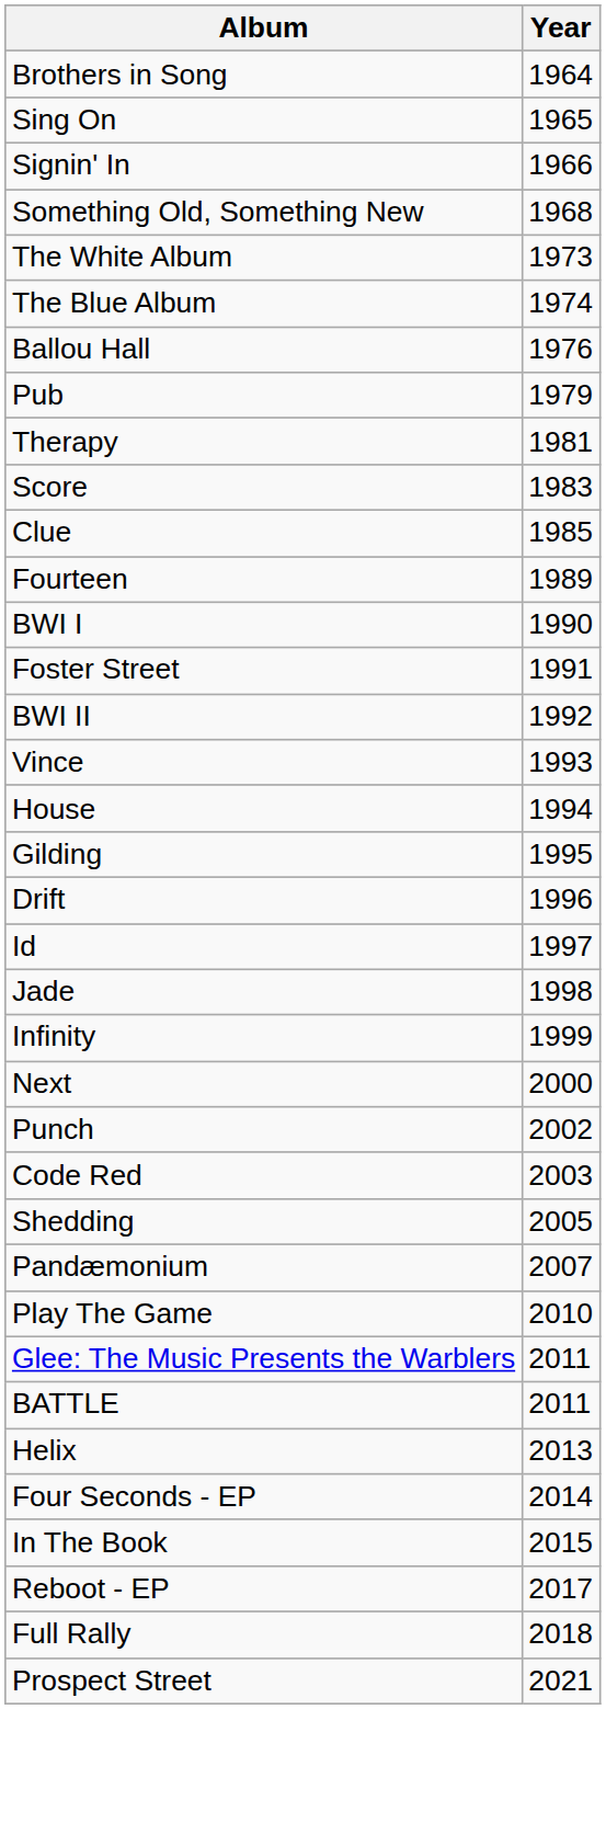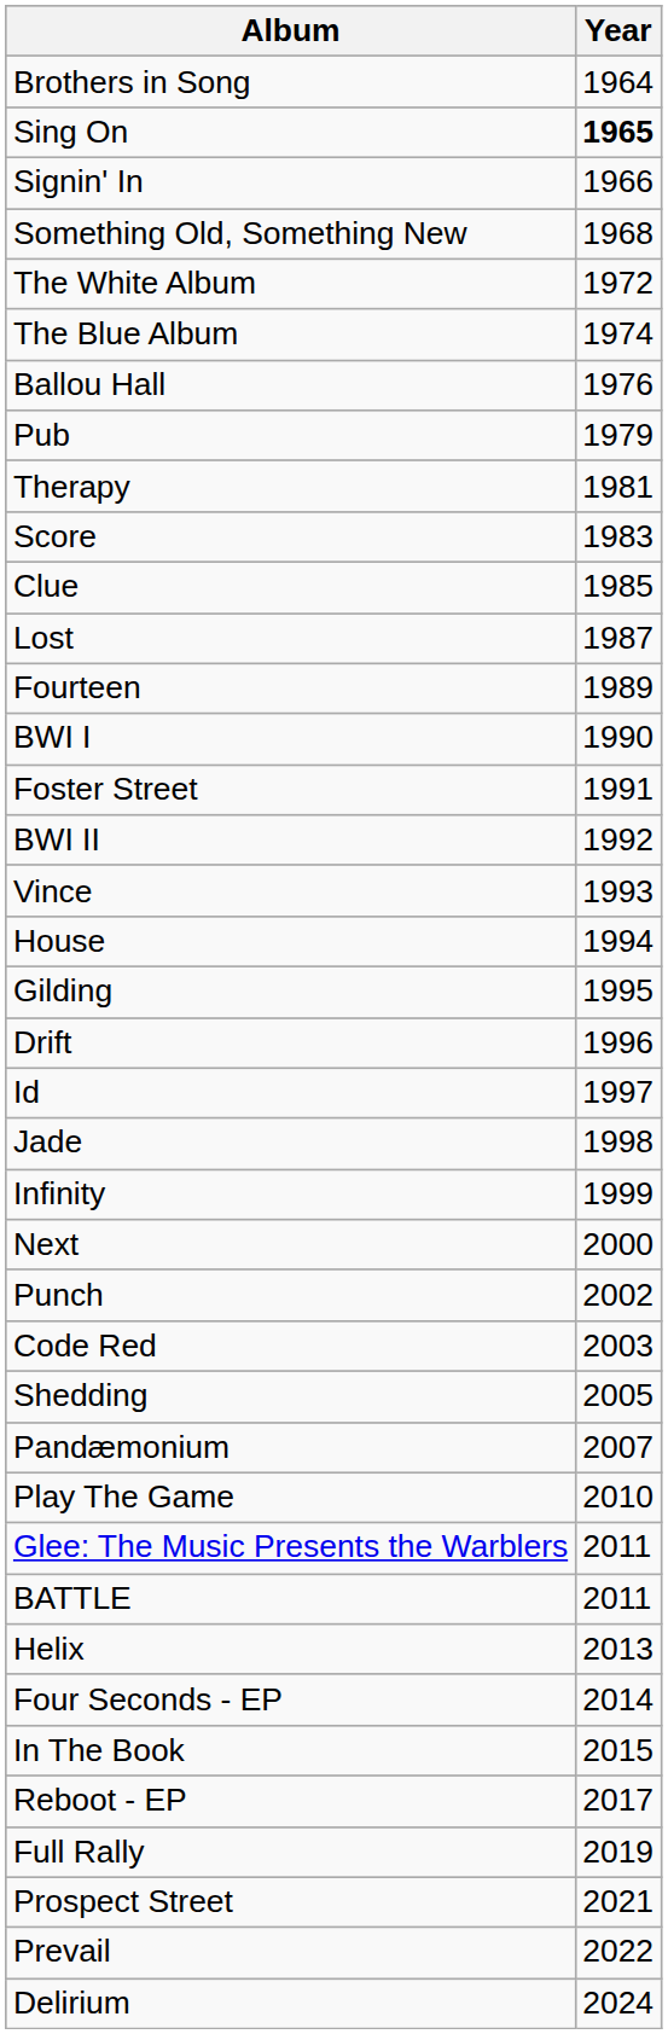 <table class="wikitable">
 <tr>
 <th>Album</th>
 <th>Year</th>
 </tr>
 <tr>
 <td>Brothers in Song</td>
 <td>1964</td>
 </tr>
 <tr>
 <td>Sing On</td>
-<td>1965</td>
+<td><strong>1965</strong></td>
 </tr>
 <tr>
 <td>Signin' In</td>
 <td>1966</td>
 </tr>
 <tr>
 <td>Something Old, Something New</td>
 <td>1968</td>
 </tr>
 <tr>
 <td>The White Album</td>
-<td>1973</td>
+<td>1972</td>
 </tr>
 <tr>
 <td>The Blue Album</td>
 <td>1974</td>
 </tr>
 <tr>
 <td>Ballou Hall</td>
 <td>1976</td>
 </tr>
 <tr>
 <td>Pub</td>
 <td>1979</td>
 </tr>
 <tr>
 <td>Therapy</td>
 <td>1981</td>
 </tr>
 <tr>
 <td>Score</td>
 <td>1983</td>
 </tr>
 <tr>
 <td>Clue</td>
 <td>1985</td>
+</tr>
+<tr>
+<td>Lost</td>
+<td>1987</td>
 </tr>
 <tr>
 <td>Fourteen</td>
 <td>1989</td>
 </tr>
 <tr>
 <td>BWI I</td>
 <td>1990</td>
 </tr>
 <tr>
 <td>Foster Street</td>
 <td>1991</td>
 </tr>
 <tr>
 <td>BWI II</td>
 <td>1992</td>
 </tr>
 <tr>
 <td>Vince</td>
 <td>1993</td>
 </tr>
 <tr>
 <td>House</td>
 <td>1994</td>
 </tr>
 <tr>
 <td>Gilding</td>
 <td>1995</td>
 </tr>
 <tr>
 <td>Drift</td>
 <td>1996</td>
 </tr>
 <tr>
 <td>Id</td>
 <td>1997</td>
 </tr>
 <tr>
 <td>Jade</td>
 <td>1998</td>
 </tr>
 <tr>
 <td>Infinity</td>
 <td>1999</td>
 </tr>
 <tr>
 <td>Next</td>
 <td>2000</td>
 </tr>
 <tr>
 <td>Punch</td>
 <td>2002</td>
 </tr>
 <tr>
 <td>Code Red</td>
 <td>2003</td>
 </tr>
 <tr>
 <td>Shedding</td>
 <td>2005</td>
 </tr>
 <tr>
 <td>Pandæmonium</td>
 <td>2007</td>
 </tr>
 <tr>
 <td>Play The Game</td>
 <td>2010</td>
 </tr>
 <tr>
 <td><a href='#'>Glee: The Music Presents the Warblers</a></td>
 <td>2011</td>
 </tr>
 <tr>
 <td>BATTLE</td>
 <td>2011</td>
 </tr>
 <tr>
 <td>Helix</td>
 <td>2013</td>
 </tr>
 <tr>
 <td>Four Seconds - EP</td>
 <td>2014</td>
 </tr>
 <tr>
 <td>In The Book</td>
 <td>2015</td>
 </tr>
 <tr>
 <td>Reboot - EP</td>
 <td>2017</td>
 </tr>
 <tr>
 <td>Full Rally</td>
-<td>2018</td>
+<td>2019</td>
 </tr>
 <tr>
 <td>Prospect Street</td>
 <td>2021</td>
 </tr>
+<tr>
+<td>Prevail</td>
+<td>2022</td>
+</tr>
+<tr>
+<td>Delirium</td>
+<td>2024</td>
+</tr>
 </table>
